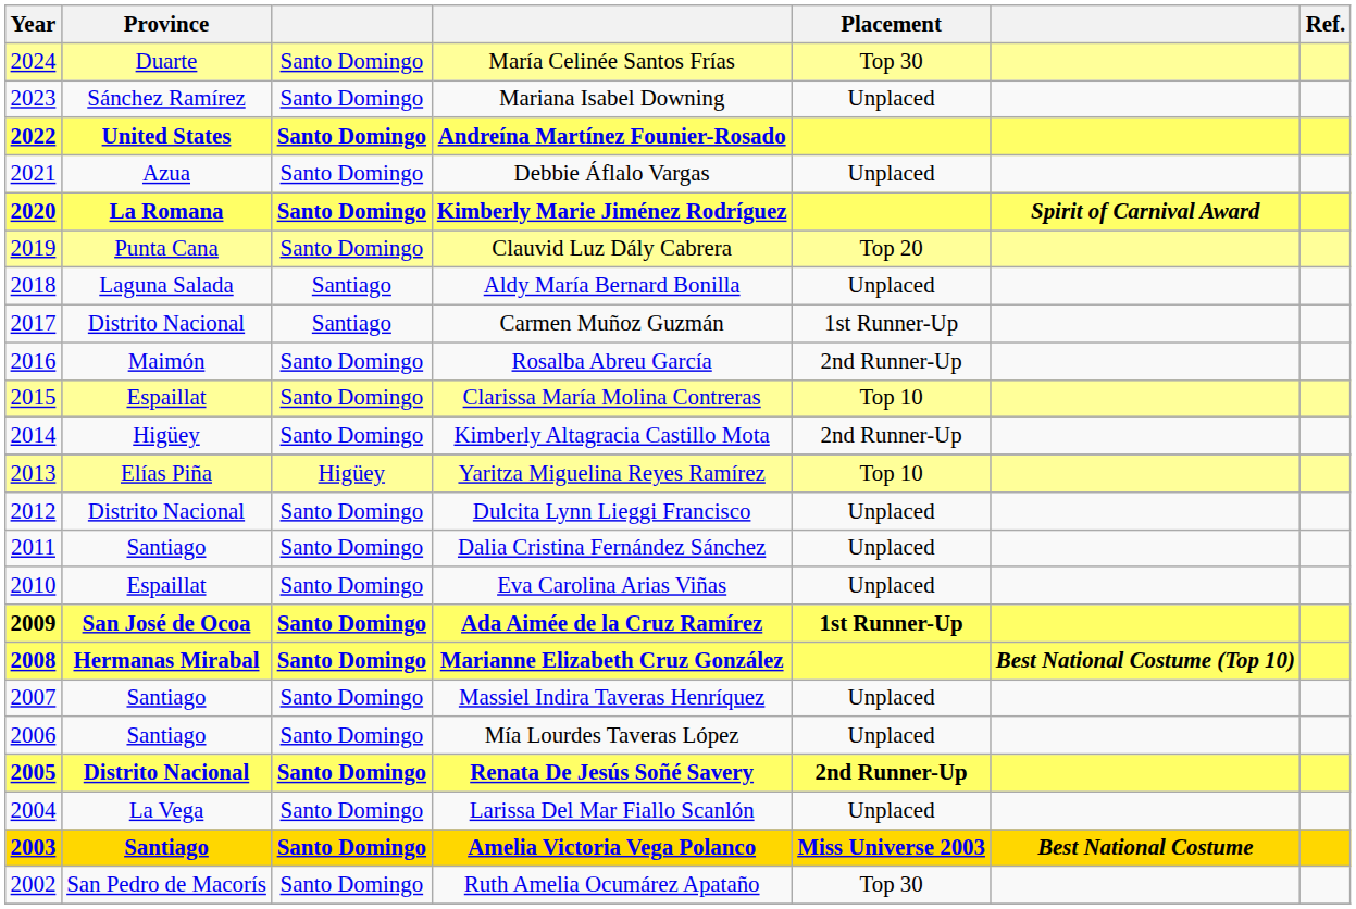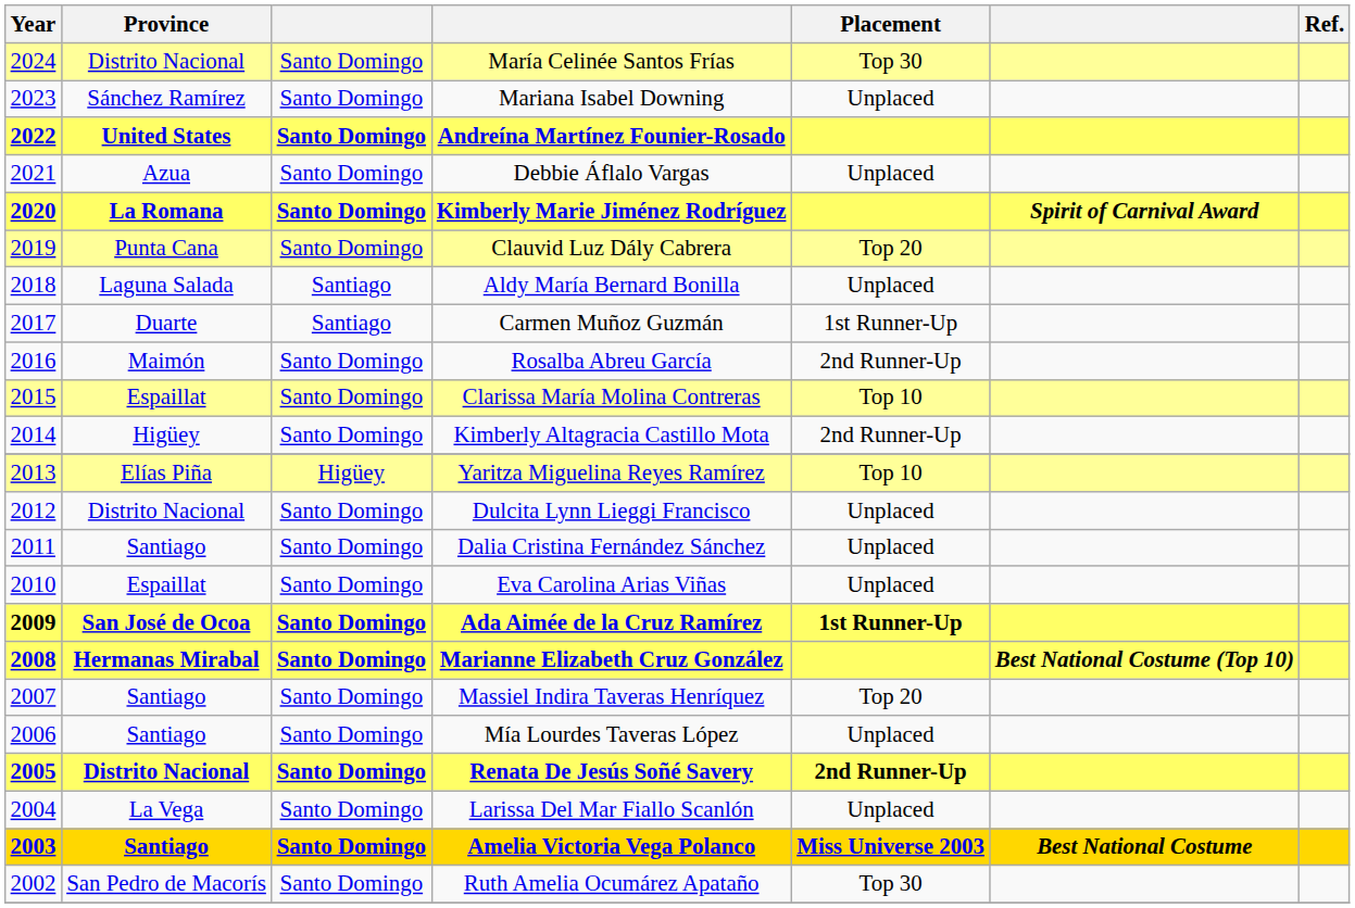 <table class="wikitable " style="font-size: 90%; text-align:center;">
 <tr>
 <th>Year</th>
 <th>Province</th>
 <th></th>
 <th></th>
 <th>Placement</th>
 <th></th>
 <th>Ref.</th>
 </tr>
 <tr style="background-color:#FFFF99; ">
 <td><a href='#'>2024</a></td>
-<td><a href='#'>Duarte</a></td>
+<td><a href='#'>Distrito Nacional</a></td>
 <td><a href='#'>Santo Domingo</a></td>
 <td>María Celinée Santos Frías</td>
 <td>Top 30</td>
 <td></td>
 <td></td>
 </tr>
 <tr>
 <td><a href='#'>2023</a></td>
 <td><a href='#'>Sánchez Ramírez</a></td>
 <td><a href='#'>Santo Domingo</a></td>
 <td>Mariana Isabel Downing</td>
 <td>Unplaced</td>
 <td></td>
 <td></td>
 </tr>
 <tr style="background-color:#FFFF66; font-weight:bold">
 <td><a href='#'>2022</a></td>
 <td><a href='#'>United States</a></td>
 <td><a href='#'>Santo Domingo</a></td>
 <td><a href='#'>Andreína Martínez Founier-Rosado</a></td>
 <td></td>
 <td></td>
 <td></td>
 </tr>
 <tr>
 <td><a href='#'>2021</a></td>
 <td><a href='#'>Azua</a></td>
 <td><a href='#'>Santo Domingo</a></td>
 <td>Debbie Áflalo Vargas</td>
 <td>Unplaced</td>
 <td></td>
 <td></td>
 </tr>
 <tr style="background-color:#FFFF66; font-weight:bold">
 <td><a href='#'>2020</a></td>
 <td><a href='#'>La Romana</a></td>
 <td><a href='#'>Santo Domingo</a></td>
 <td><a href='#'>Kimberly Marie Jiménez Rodríguez</a></td>
 <td></td>
 <td><em>Spirit of Carnival Award</em></td>
 <td></td>
 </tr>
 <tr style="background-color:#FFFF99;">
 <td><a href='#'>2019</a></td>
 <td><a href='#'>Punta Cana</a></td>
 <td><a href='#'>Santo Domingo</a></td>
 <td>Clauvid Luz Dály Cabrera</td>
 <td>Top 20</td>
 <td></td>
 <td></td>
 </tr>
 <tr>
 <td><a href='#'>2018</a></td>
 <td><a href='#'>Laguna Salada</a></td>
 <td><a href='#'>Santiago</a></td>
 <td><a href='#'>Aldy María Bernard Bonilla</a></td>
 <td>Unplaced</td>
 <td></td>
 <td></td>
 </tr>
 <tr>
 <td><a href='#'>2017</a></td>
-<td><a href='#'>Distrito Nacional</a></td>
+<td><a href='#'>Duarte</a></td>
 <td><a href='#'>Santiago</a></td>
 <td>Carmen Muñoz Guzmán</td>
 <td>1st Runner-Up</td>
 <td></td>
 <td></td>
 </tr>
 <tr>
 <td><a href='#'>2016</a></td>
 <td><a href='#'>Maimón</a></td>
 <td><a href='#'>Santo Domingo</a></td>
 <td><a href='#'>Rosalba Abreu García</a></td>
 <td>2nd Runner-Up</td>
 <td></td>
 <td></td>
 </tr>
 <tr style="background-color:#FFFF99;">
 <td><a href='#'>2015</a></td>
 <td><a href='#'>Espaillat</a></td>
 <td><a href='#'>Santo Domingo</a></td>
 <td><a href='#'>Clarissa María Molina Contreras</a></td>
 <td>Top 10</td>
 <td></td>
 <td></td>
 </tr>
 <tr>
 <td><a href='#'>2014</a></td>
 <td><a href='#'>Higüey</a></td>
 <td><a href='#'>Santo Domingo</a></td>
 <td><a href='#'>Kimberly Altagracia Castillo Mota</a></td>
 <td>2nd Runner-Up</td>
 <td></td>
 <td></td>
 </tr>
 <tr>
 </tr>
 <tr style="background-color:#FFFF99;">
 <td><a href='#'>2013</a></td>
 <td><a href='#'>Elías Piña</a></td>
 <td><a href='#'>Higüey</a></td>
 <td><a href='#'>Yaritza Miguelina Reyes Ramírez</a></td>
 <td>Top 10</td>
 <td></td>
 <td></td>
 </tr>
 <tr>
 <td><a href='#'>2012</a></td>
 <td><a href='#'>Distrito Nacional</a></td>
 <td><a href='#'>Santo Domingo</a></td>
 <td><a href='#'>Dulcita Lynn Lieggi Francisco</a></td>
 <td>Unplaced</td>
 <td></td>
 <td></td>
 </tr>
 <tr>
 <td><a href='#'>2011</a></td>
 <td><a href='#'>Santiago</a></td>
 <td><a href='#'>Santo Domingo</a></td>
 <td><a href='#'>Dalia Cristina Fernández Sánchez</a></td>
 <td>Unplaced</td>
 <td></td>
 <td></td>
 </tr>
 <tr>
 <td><a href='#'>2010</a></td>
 <td><a href='#'>Espaillat</a></td>
 <td><a href='#'>Santo Domingo</a></td>
 <td><a href='#'>Eva Carolina Arias Viñas</a></td>
 <td>Unplaced</td>
 <td></td>
 <td></td>
 </tr>
 <tr style="background-color:#FFFF66; font-weight:bold">
 <td>2009</td>
 <td><a href='#'>San José de Ocoa</a></td>
 <td><a href='#'>Santo Domingo</a></td>
 <td><a href='#'>Ada Aimée de la Cruz Ramírez</a></td>
 <td>1st Runner-Up</td>
 <td></td>
 <td></td>
 </tr>
 <tr style="background-color:#FFFF66; font-weight:bold">
 <td><a href='#'>2008</a></td>
 <td><a href='#'>Hermanas Mirabal</a></td>
 <td><a href='#'>Santo Domingo</a></td>
 <td><a href='#'>Marianne Elizabeth Cruz González</a></td>
 <td></td>
 <td><em>Best National Costume (Top 10)</em></td>
 <td></td>
 </tr>
 <tr>
 <td><a href='#'>2007</a></td>
 <td><a href='#'>Santiago</a></td>
 <td><a href='#'>Santo Domingo</a></td>
 <td><a href='#'>Massiel Indira Taveras Henríquez</a></td>
-<td>Unplaced</td>
+<td>Top 20</td>
 <td></td>
 <td></td>
 </tr>
 <tr>
 <td><a href='#'>2006</a></td>
 <td><a href='#'>Santiago</a></td>
 <td><a href='#'>Santo Domingo</a></td>
 <td>Mía Lourdes Taveras López</td>
 <td>Unplaced</td>
 <td></td>
 <td></td>
 </tr>
 <tr style="background-color:#FFFF66; font-weight:bold">
 <td><a href='#'>2005</a></td>
 <td><a href='#'>Distrito Nacional</a></td>
 <td><a href='#'>Santo Domingo</a></td>
 <td><a href='#'>Renata De Jesús Soñé Savery</a></td>
 <td>2nd Runner-Up</td>
 <td></td>
 <td></td>
 </tr>
 <tr>
 <td><a href='#'>2004</a></td>
 <td><a href='#'>La Vega</a></td>
 <td><a href='#'>Santo Domingo</a></td>
 <td><a href='#'>Larissa Del Mar Fiallo Scanlón</a></td>
 <td>Unplaced</td>
 <td></td>
 <td></td>
 </tr>
 <tr style="background-color:gold; font-weight:bold">
 <td><a href='#'>2003</a></td>
 <td><a href='#'>Santiago</a></td>
 <td><a href='#'>Santo Domingo</a></td>
 <td><a href='#'>Amelia Victoria Vega Polanco</a></td>
 <td><a href='#'>Miss Universe 2003</a></td>
 <td><em>Best National Costume</em></td>
 <td></td>
 </tr>
 <tr>
 <td><a href='#'>2002</a></td>
 <td><a href='#'>San Pedro de Macorís</a></td>
 <td><a href='#'>Santo Domingo</a></td>
 <td><a href='#'>Ruth Amelia Ocumárez Apataño</a></td>
 <td>Top 30</td>
 <td></td>
 <td></td>
 </tr>
 <tr>
 </tr>
 </table>
